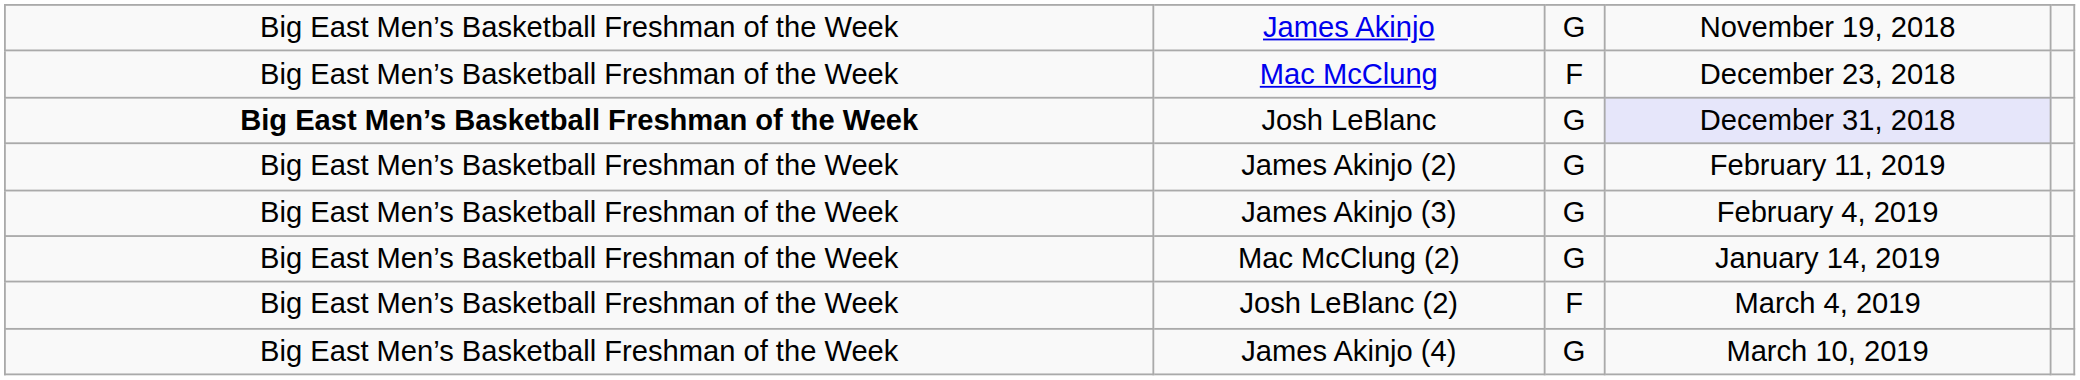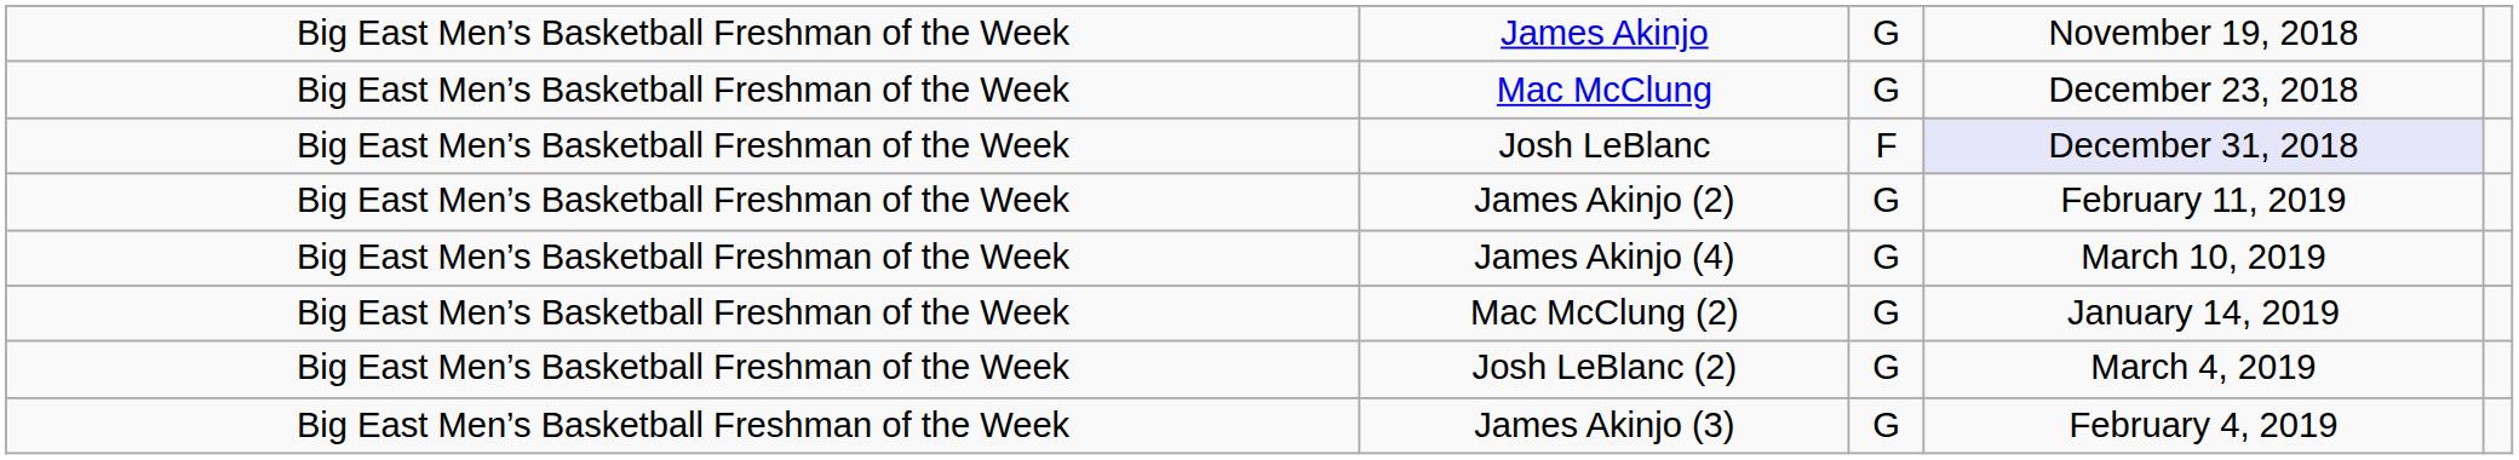 <table class="wikitable" style="width: 90%;text-align: center;">
 <tr align="center">
 <td rowspan="1">Big East Men’s Basketball Freshman of the Week</td>
 <td><a href='#'>James Akinjo</a></td>
 <td>G</td>
 <td>November 19, 2018</td>
 <td></td>
 </tr>
 <tr align="center">
 <td rowspan="1">Big East Men’s Basketball Freshman of the Week</td>
 <td><a href='#'>Mac McClung</a></td>
-<td>F</td>
+<td>G</td>
 <td>December 23, 2018</td>
 <td></td>
 </tr>
 <tr align="center">
-<td rowspan="1"><strong>Big East Men’s Basketball Freshman of the Week</strong></td>
+<td rowspan="1">Big East Men’s Basketball Freshman of the Week</td>
 <td>Josh LeBlanc</td>
-<td>G</td>
+<td>F</td>
 <td style="background: lavender;">December 31, 2018</td>
 <td></td>
 </tr>
 <tr align="center">
 <td rowspan="1">Big East Men’s Basketball Freshman of the Week</td>
 <td>James Akinjo (2)</td>
 <td>G</td>
 <td>February 11, 2019</td>
 <td></td>
 </tr>
 <tr align="center">
 <td rowspan="1">Big East Men’s Basketball Freshman of the Week</td>
-<td>James Akinjo (3)</td>
+<td>James Akinjo (4)</td>
 <td>G</td>
-<td>February 4, 2019</td>
+<td>March 10, 2019</td>
 <td></td>
 </tr>
 <tr align="center">
 <td rowspan="1">Big East Men’s Basketball Freshman of the Week</td>
 <td>Mac McClung (2)</td>
 <td>G</td>
 <td>January 14, 2019</td>
 <td></td>
 </tr>
 <tr align="center">
 <td rowspan="1">Big East Men’s Basketball Freshman of the Week</td>
 <td>Josh LeBlanc (2)</td>
-<td>F</td>
+<td>G</td>
 <td>March 4, 2019</td>
 <td></td>
 </tr>
 <tr align="center">
 <td rowspan="1">Big East Men’s Basketball Freshman of the Week</td>
-<td>James Akinjo (4)</td>
+<td>James Akinjo (3)</td>
 <td>G</td>
-<td>March 10, 2019</td>
+<td>February 4, 2019</td>
 <td></td>
 </tr>
 </table>
